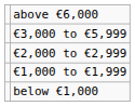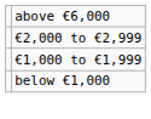 <table class="wikitable">
 <tr>
 <td></td>
 <td>above €6,000</td>
-</tr>
-<tr>
-<td></td>
-<td>€3,000 to €5,999</td>
 </tr>
 <tr>
 <td></td>
 <td>€2,000 to €2,999</td>
 </tr>
 <tr>
 <td></td>
 <td>€1,000 to €1,999</td>
 </tr>
 <tr>
 <td></td>
 <td>below €1,000</td>
 </tr>
 </table>
